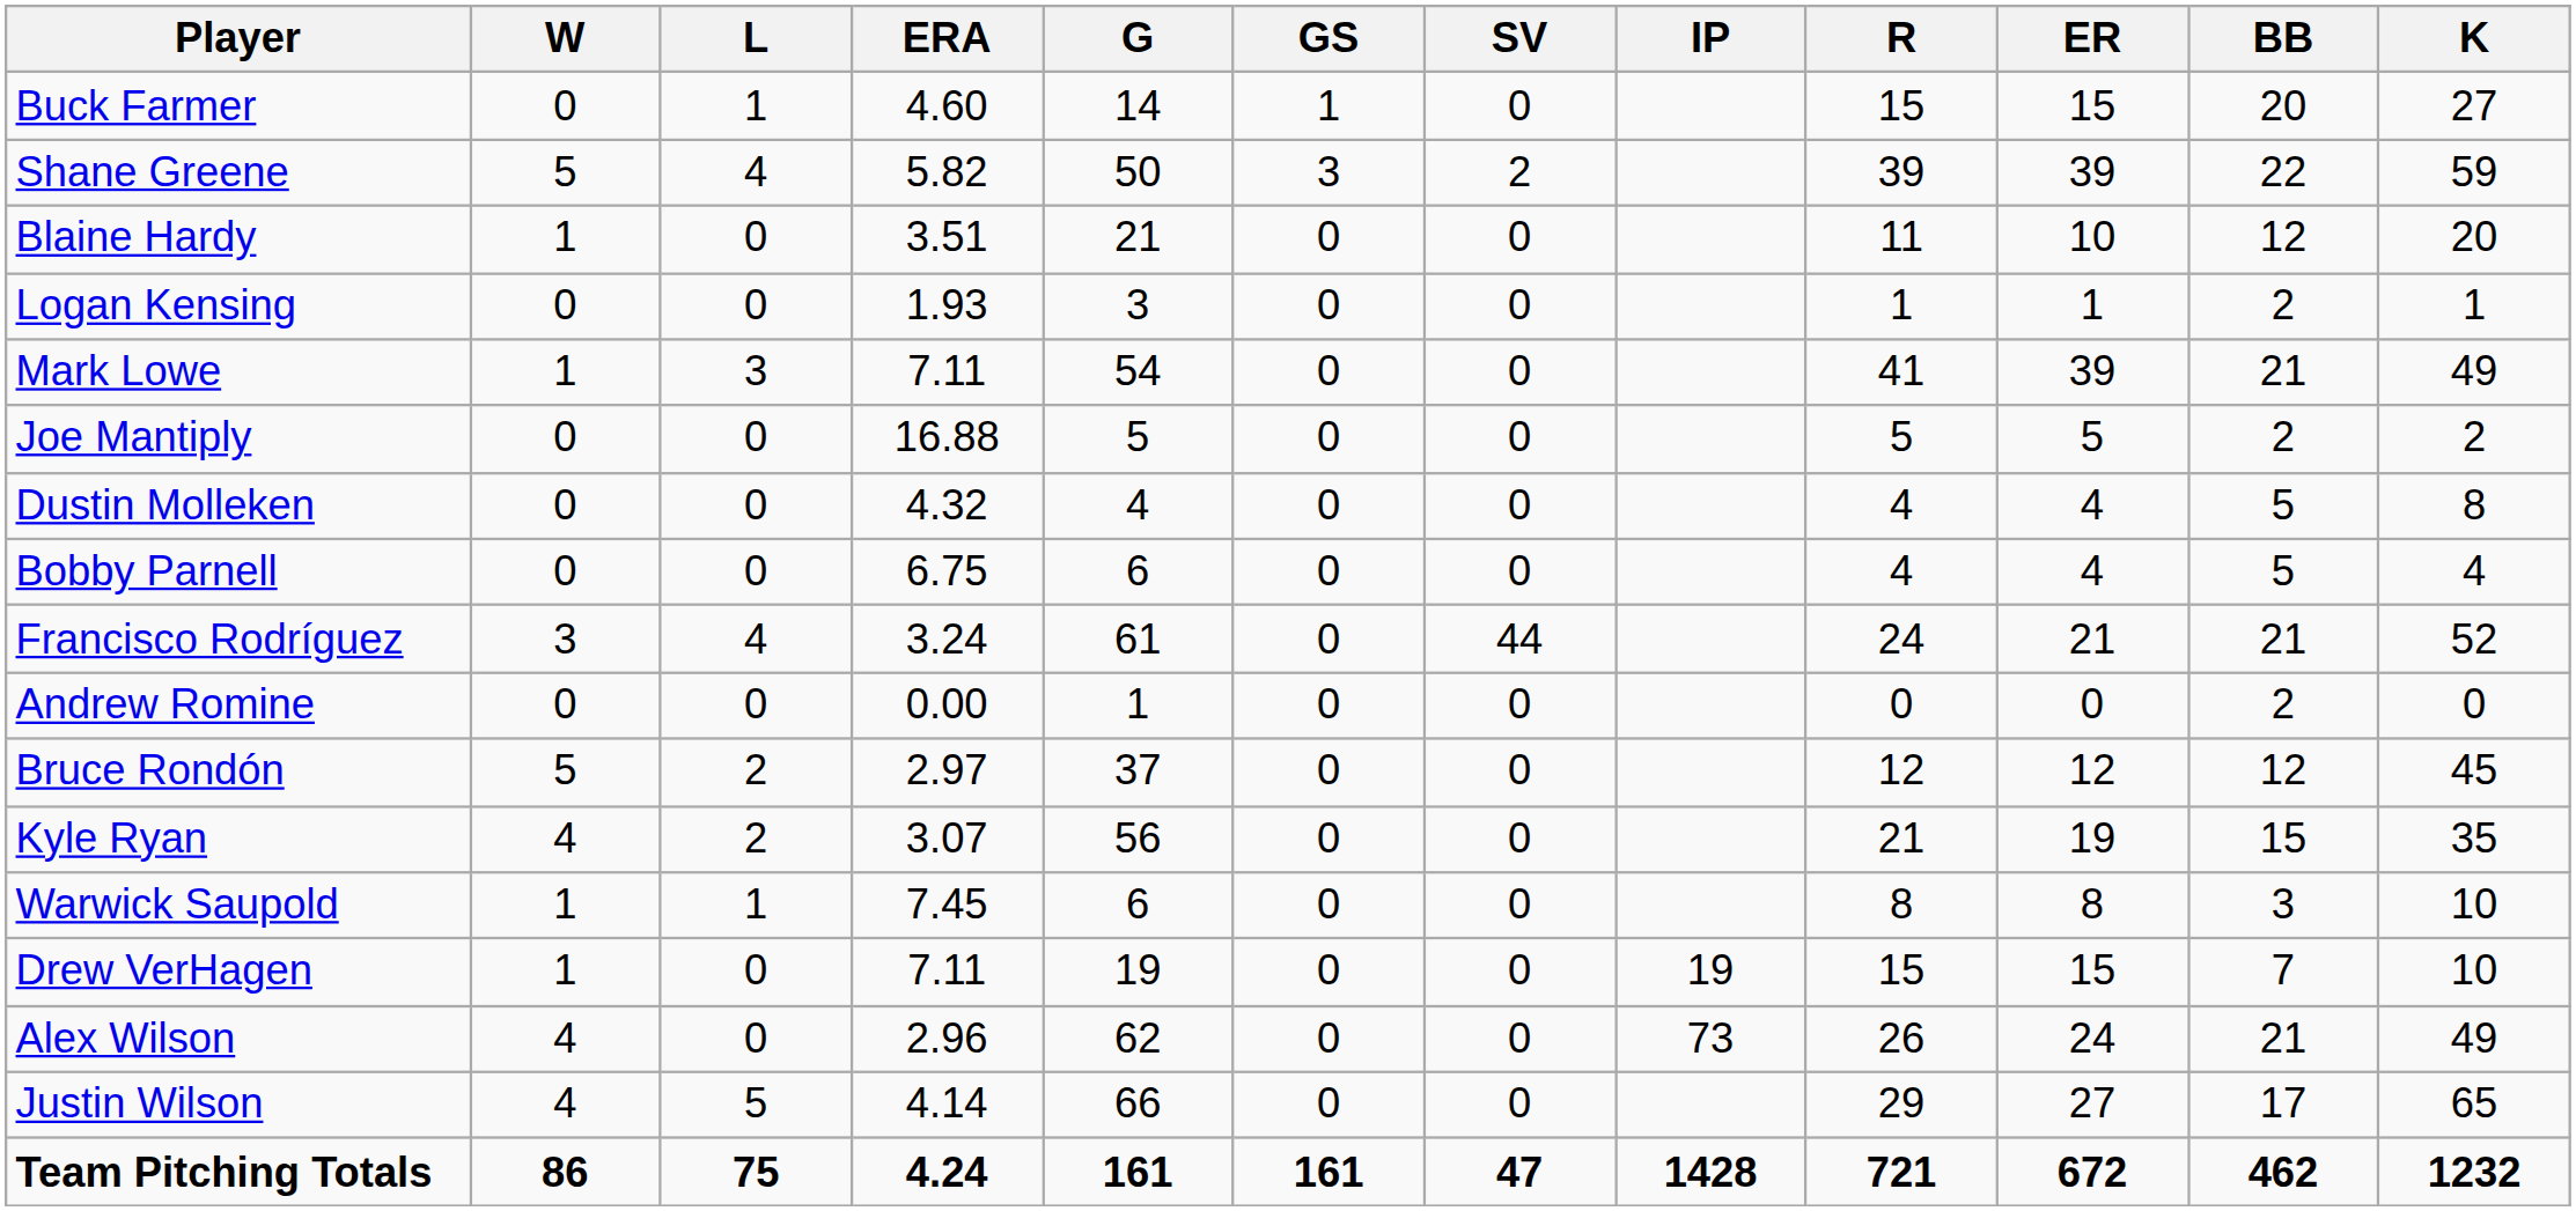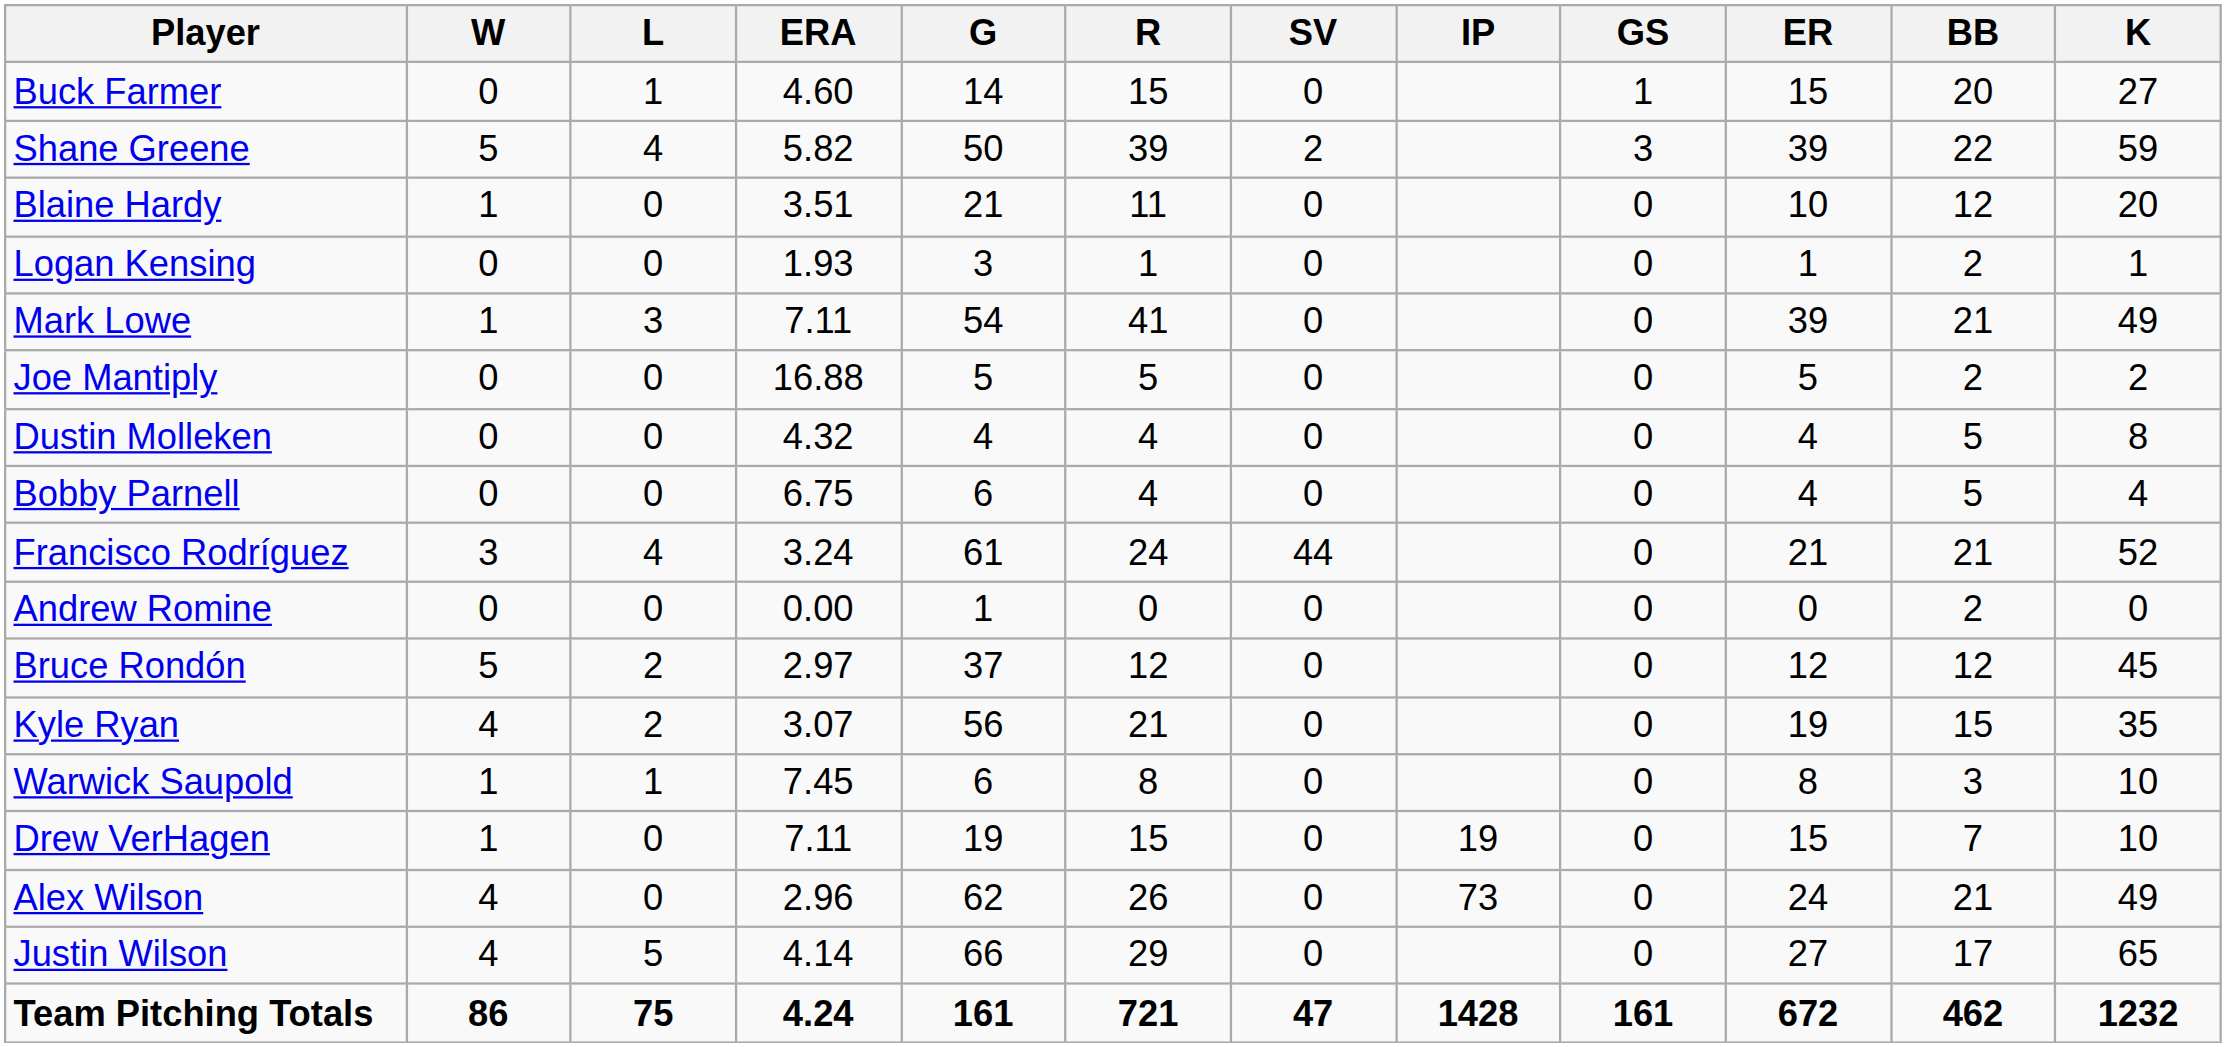 <table class="wikitable sortable" style="text-align:center">
 <tr>
 <th bgcolor="#DDDDFF" width="17%">Player</th>
 <th bgcolor="#DDDDFF" width="7%">W</th>
 <th bgcolor="#DDDDFF" width="7%">L</th>
 <th bgcolor="#DDDDFF" width="7%">ERA</th>
 <th bgcolor="#DDDDFF" width="7%">G</th>
-<th bgcolor="#DDDDFF" width="7%">GS</th>
+<th bgcolor="#DDDDFF" width="7%">R</th>
 <th bgcolor="#DDDDFF" width="7%">SV</th>
 <th bgcolor="#DDDDFF" width="7%">IP</th>
-<th bgcolor="#DDDDFF" width="7%">R</th>
+<th bgcolor="#DDDDFF" width="7%">GS</th>
 <th bgcolor="#DDDDFF" width="7%">ER</th>
 <th bgcolor="#DDDDFF" width="7%">BB</th>
 <th bgcolor="#DDDDFF" width="7%">K</th>
 </tr>
 <tr>
 <td align=left><a href='#'>Buck Farmer</a></td>
 <td>0</td>
 <td>1</td>
 <td>4.60</td>
 <td>14</td>
-<td>1</td>
+<td>15</td>
 <td>0</td>
 <td></td>
-<td>15</td>
+<td>1</td>
 <td>15</td>
 <td>20</td>
 <td>27</td>
 </tr>
 <tr>
 <td align=left><a href='#'>Shane Greene</a></td>
 <td>5</td>
 <td>4</td>
 <td>5.82</td>
 <td>50</td>
-<td>3</td>
+<td>39</td>
 <td>2</td>
 <td></td>
-<td>39</td>
+<td>3</td>
 <td>39</td>
 <td>22</td>
 <td>59</td>
 </tr>
 <tr>
 <td align=left><a href='#'>Blaine Hardy</a></td>
 <td>1</td>
 <td>0</td>
 <td>3.51</td>
 <td>21</td>
-<td>0</td>
+<td>11</td>
 <td>0</td>
 <td></td>
-<td>11</td>
+<td>0</td>
 <td>10</td>
 <td>12</td>
 <td>20</td>
 </tr>
 <tr>
 <td align=left><a href='#'>Logan Kensing</a></td>
 <td>0</td>
 <td>0</td>
 <td>1.93</td>
 <td>3</td>
-<td>0</td>
+<td>1</td>
 <td>0</td>
 <td></td>
-<td>1</td>
+<td>0</td>
 <td>1</td>
 <td>2</td>
 <td>1</td>
 </tr>
 <tr>
 <td align=left><a href='#'>Mark Lowe</a></td>
 <td>1</td>
 <td>3</td>
 <td>7.11</td>
 <td>54</td>
-<td>0</td>
+<td>41</td>
 <td>0</td>
 <td></td>
-<td>41</td>
+<td>0</td>
 <td>39</td>
 <td>21</td>
 <td>49</td>
 </tr>
 <tr>
 <td align=left><a href='#'>Joe Mantiply</a></td>
 <td>0</td>
 <td>0</td>
 <td>16.88</td>
 <td>5</td>
-<td>0</td>
+<td>5</td>
 <td>0</td>
 <td></td>
-<td>5</td>
+<td>0</td>
 <td>5</td>
 <td>2</td>
 <td>2</td>
 </tr>
 <tr>
 <td align=left><a href='#'>Dustin Molleken</a></td>
 <td>0</td>
 <td>0</td>
 <td>4.32</td>
 <td>4</td>
-<td>0</td>
+<td>4</td>
 <td>0</td>
 <td></td>
-<td>4</td>
+<td>0</td>
 <td>4</td>
 <td>5</td>
 <td>8</td>
 </tr>
 <tr>
 <td align=left><a href='#'>Bobby Parnell</a></td>
 <td>0</td>
 <td>0</td>
 <td>6.75</td>
 <td>6</td>
-<td>0</td>
+<td>4</td>
 <td>0</td>
 <td></td>
-<td>4</td>
+<td>0</td>
 <td>4</td>
 <td>5</td>
 <td>4</td>
 </tr>
 <tr>
 <td align=left><a href='#'>Francisco Rodríguez</a></td>
 <td>3</td>
 <td>4</td>
 <td>3.24</td>
 <td>61</td>
-<td>0</td>
+<td>24</td>
 <td>44</td>
 <td></td>
-<td>24</td>
+<td>0</td>
 <td>21</td>
 <td>21</td>
 <td>52</td>
 </tr>
 <tr>
 <td align=left><a href='#'>Andrew Romine</a></td>
 <td>0</td>
 <td>0</td>
 <td>0.00</td>
 <td>1</td>
 <td>0</td>
 <td>0</td>
 <td></td>
 <td>0</td>
 <td>0</td>
 <td>2</td>
 <td>0</td>
 </tr>
 <tr>
 <td align=left><a href='#'>Bruce Rondón</a></td>
 <td>5</td>
 <td>2</td>
 <td>2.97</td>
 <td>37</td>
-<td>0</td>
+<td>12</td>
 <td>0</td>
 <td></td>
-<td>12</td>
+<td>0</td>
 <td>12</td>
 <td>12</td>
 <td>45</td>
 </tr>
 <tr>
 <td align=left><a href='#'>Kyle Ryan</a></td>
 <td>4</td>
 <td>2</td>
 <td>3.07</td>
 <td>56</td>
-<td>0</td>
+<td>21</td>
 <td>0</td>
 <td></td>
-<td>21</td>
+<td>0</td>
 <td>19</td>
 <td>15</td>
 <td>35</td>
 </tr>
 <tr>
 <td align=left><a href='#'>Warwick Saupold</a></td>
 <td>1</td>
 <td>1</td>
 <td>7.45</td>
 <td>6</td>
-<td>0</td>
+<td>8</td>
 <td>0</td>
 <td></td>
-<td>8</td>
+<td>0</td>
 <td>8</td>
 <td>3</td>
 <td>10</td>
 </tr>
 <tr>
 <td align=left><a href='#'>Drew VerHagen</a></td>
 <td>1</td>
 <td>0</td>
 <td>7.11</td>
 <td>19</td>
-<td>0</td>
+<td>15</td>
 <td>0</td>
 <td>19</td>
-<td>15</td>
+<td>0</td>
 <td>15</td>
 <td>7</td>
 <td>10</td>
 </tr>
 <tr>
 <td align=left><a href='#'>Alex Wilson</a></td>
 <td>4</td>
 <td>0</td>
 <td>2.96</td>
 <td>62</td>
-<td>0</td>
+<td>26</td>
 <td>0</td>
 <td>73</td>
-<td>26</td>
+<td>0</td>
 <td>24</td>
 <td>21</td>
 <td>49</td>
 </tr>
 <tr>
 <td align=left><a href='#'>Justin Wilson</a></td>
 <td>4</td>
 <td>5</td>
 <td>4.14</td>
 <td>66</td>
-<td>0</td>
+<td>29</td>
 <td>0</td>
 <td></td>
-<td>29</td>
+<td>0</td>
 <td>27</td>
 <td>17</td>
 <td>65</td>
 </tr>
 <tr>
 <td align=left><strong>Team Pitching Totals</strong></td>
 <td><strong>86</strong></td>
 <td><strong>75</strong></td>
 <td><strong>4.24</strong></td>
 <td><strong>161</strong></td>
-<td><strong>161</strong></td>
+<td><strong>721</strong></td>
 <td><strong>47</strong></td>
 <td><strong>1428</strong></td>
-<td><strong>721</strong></td>
+<td><strong>161</strong></td>
 <td><strong>672</strong></td>
 <td><strong>462</strong></td>
 <td><strong>1232</strong></td>
 </tr>
 </table>
